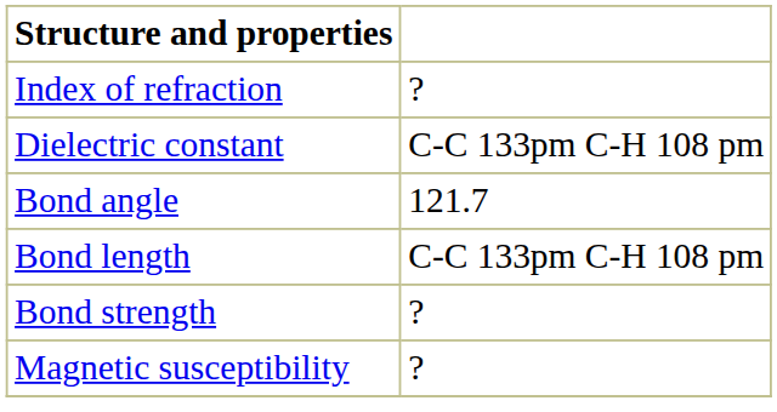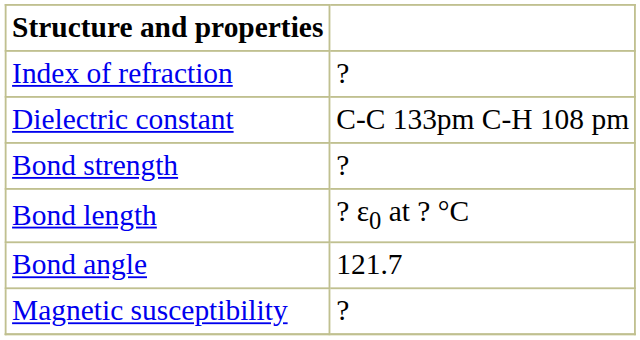 <table border="1" cellspacing="0" cellpadding="3" style="margin: 0 0 0 0.5em; background: #FFFFFF; border-collapse: collapse; border-color: #C0C090;">
 <tr>
 <th>Structure and properties</th>
 </tr>
 <tr>
 <td><a href='#'>Index of refraction</a></td>
 <td>? </td>
 </tr>
 <tr>
 <td><a href='#'>Dielectric constant</a></td>
 <td>C-C 133pm  C-H 108 pm</td>
 </tr>
 <tr>
-<td><a href='#'>Bond angle</a></td>
-<td>121.7 </td>
+<td><a href='#'>Bond strength</a></td>
+<td>? </td>
 </tr>
 <tr>
 <td><a href='#'>Bond length</a></td>
-<td>C-C 133pm  C-H 108 pm</td>
+<td>? ε<sub>0</sub> at ? °C </td>
 </tr>
 <tr>
-<td><a href='#'>Bond strength</a></td>
-<td>? </td>
+<td><a href='#'>Bond angle</a></td>
+<td>121.7 </td>
 </tr>
 <tr>
 <td><a href='#'>Magnetic susceptibility</a></td>
 <td>? </td>
 </tr>
 <tr>
 </tr>
 </table>
